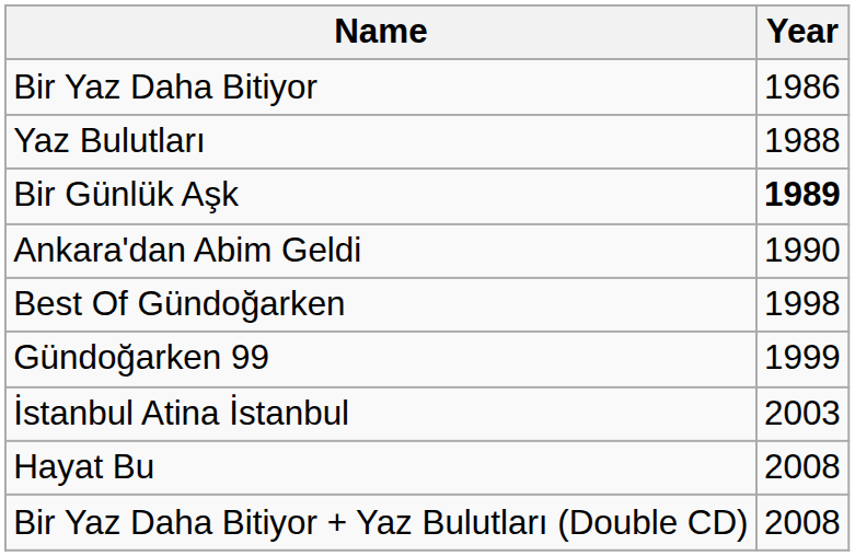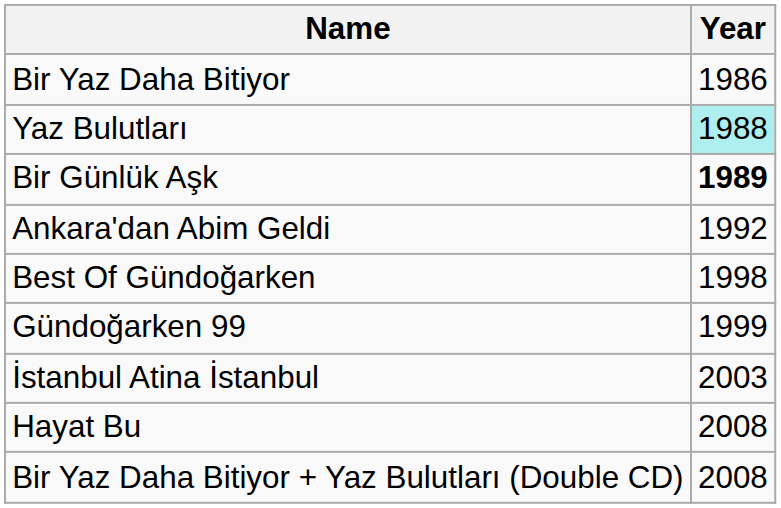 <table class="sortable wikitable">
 <tr>
 <th>Name</th>
 <th>Year</th>
 </tr>
 <tr>
 <td>Bir Yaz Daha Bitiyor</td>
 <td>1986</td>
 </tr>
 <tr>
 <td>Yaz Bulutları</td>
-<td>1988</td>
+<td style="background: paleturquoise;">1988</td>
 </tr>
 <tr>
 <td>Bir Günlük Aşk</td>
 <td><strong>1989</strong></td>
 </tr>
 <tr>
 <td>Ankara'dan Abim Geldi</td>
-<td>1990</td>
+<td>1992</td>
 </tr>
 <tr>
 <td>Best Of Gündoğarken</td>
 <td>1998</td>
 </tr>
 <tr>
 <td>Gündoğarken 99</td>
 <td>1999</td>
 </tr>
 <tr>
 <td>İstanbul Atina İstanbul</td>
 <td>2003</td>
 </tr>
 <tr>
 <td>Hayat Bu</td>
 <td>2008</td>
 </tr>
 <tr>
 <td>Bir Yaz Daha Bitiyor + Yaz Bulutları (Double CD)</td>
 <td>2008</td>
 </tr>
 </table>
